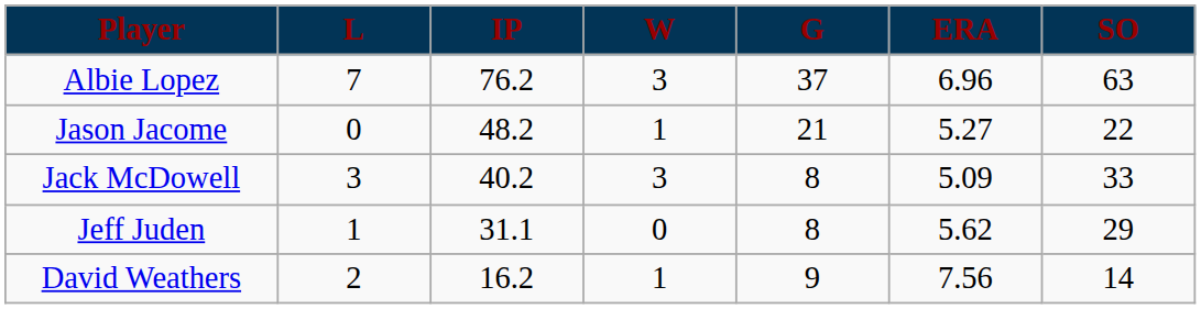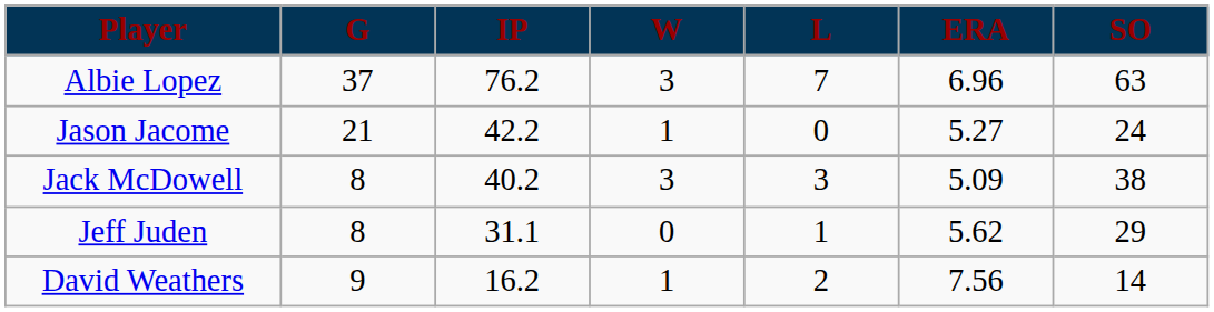 <table class="wikitable sortable">
 <tr>
 <th style="background:#023456;color:#990000;"  width="16%">Player</th>
-<th style="background:#023456;color:#990000;"  width="9%">L</th>
+<th style="background:#023456;color:#990000;"  width="9%">G</th>
 <th style="background:#023456;color:#990000;"  width="9%">IP</th>
 <th style="background:#023456;color:#990000;"  width="9%">W</th>
-<th style="background:#023456;color:#990000;"  width="9%">G</th>
+<th style="background:#023456;color:#990000;"  width="9%">L</th>
 <th style="background:#023456;color:#990000;"  width="9%">ERA</th>
 <th style="background:#023456;color:#990000;"  width="9%">SO</th>
 </tr>
 <tr align="center">
 <td><a href='#'>Albie Lopez</a></td>
-<td>7</td>
+<td>37</td>
 <td>76.2</td>
 <td>3</td>
-<td>37</td>
+<td>7</td>
 <td>6.96</td>
 <td>63</td>
 </tr>
 <tr align="center">
 <td><a href='#'>Jason Jacome</a></td>
+<td>21</td>
+<td>42.2</td>
+<td>1</td>
 <td>0</td>
-<td>48.2</td>
-<td>1</td>
-<td>21</td>
 <td>5.27</td>
-<td>22</td>
+<td>24</td>
 </tr>
 <tr align="center">
 <td><a href='#'>Jack McDowell</a></td>
-<td>3</td>
+<td>8</td>
 <td>40.2</td>
 <td>3</td>
-<td>8</td>
+<td>3</td>
 <td>5.09</td>
-<td>33</td>
+<td>38</td>
 </tr>
 <tr align="center">
 <td><a href='#'>Jeff Juden</a></td>
-<td>1</td>
+<td>8</td>
 <td>31.1</td>
 <td>0</td>
-<td>8</td>
+<td>1</td>
 <td>5.62</td>
 <td>29</td>
 </tr>
 <tr align="center">
 <td><a href='#'>David Weathers</a></td>
-<td>2</td>
+<td>9</td>
 <td>16.2</td>
 <td>1</td>
-<td>9</td>
+<td>2</td>
 <td>7.56</td>
 <td>14</td>
 </tr>
 </table>
